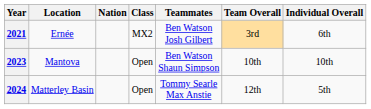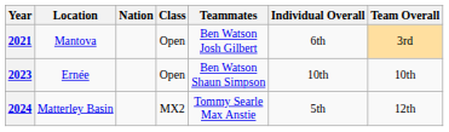 <table class="wikitable" style="font-size: 85%; text-align:center">
 <tr>
 <th>Year</th>
 <th>Location</th>
 <th>Nation</th>
 <th>Class</th>
 <th>Teammates</th>
+<th>Individual Overall</th>
 <th>Team Overall</th>
-<th>Individual Overall</th>
 </tr>
 <tr>
 <th><a href='#'>2021</a></th>
-<td> <a href='#'>Ernée</a></td>
+<td> <a href='#'>Mantova</a></td>
 <td></td>
-<td>MX2</td>
+<td>Open</td>
 <td><a href='#'>Ben Watson</a><br><a href='#'>Josh Gilbert</a></td>
+<td>6th</td>
 <td style="background:#ffdf9f;">3rd</td>
-<td>6th</td>
 </tr>
 <tr>
 <th><a href='#'>2023</a></th>
-<td> <a href='#'>Mantova</a></td>
+<td> <a href='#'>Ernée</a></td>
 <td></td>
 <td>Open</td>
 <td><a href='#'>Ben Watson</a><br><a href='#'>Shaun Simpson</a></td>
 <td>10th</td>
 <td>10th</td>
 </tr>
 <tr>
 <th><a href='#'>2024</a></th>
 <td> <a href='#'>Matterley Basin</a></td>
 <td></td>
-<td>Open</td>
+<td>MX2</td>
 <td><a href='#'>Tommy Searle</a><br><a href='#'>Max Anstie</a></td>
+<td>5th</td>
 <td>12th</td>
-<td>5th</td>
 </tr>
 </table>
